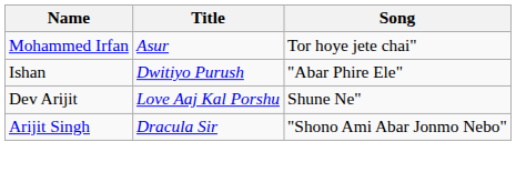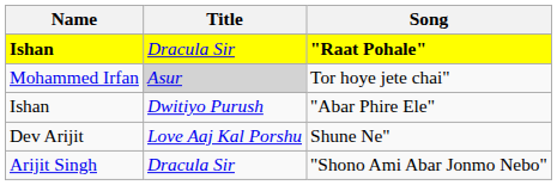 <table class="wikitable">
 <tr>
 <th>Name</th>
 <th>Title</th>
 <th>Song</th>
 </tr>
 <tr>
+<td style="background:#FFFF00"><strong>Ishan</strong></td>
+<td style="background:#FFFF00"><em><a href='#'>Dracula Sir</a></em></td>
+<td style="background:#FFFF00"><strong>"Raat Pohale"</strong></td>
+</tr>
+<tr>
 <td><a href='#'>Mohammed Irfan</a></td>
-<td><em><a href='#'>Asur</a></em></td>
+<td style="background: lightgrey;"><em><a href='#'>Asur</a></em></td>
 <td>Tor hoye jete chai"</td>
 </tr>
 <tr>
 <td>Ishan</td>
 <td><em><a href='#'>Dwitiyo Purush</a></em></td>
 <td>"Abar Phire Ele"</td>
 </tr>
 <tr>
 <td>Dev Arijit</td>
 <td><em><a href='#'>Love Aaj Kal Porshu</a></em></td>
 <td>Shune Ne"</td>
 </tr>
 <tr>
 <td><a href='#'>Arijit Singh</a></td>
 <td><em><a href='#'>Dracula Sir</a></em></td>
 <td>"Shono Ami Abar Jonmo Nebo"</td>
 </tr>
 </table>
